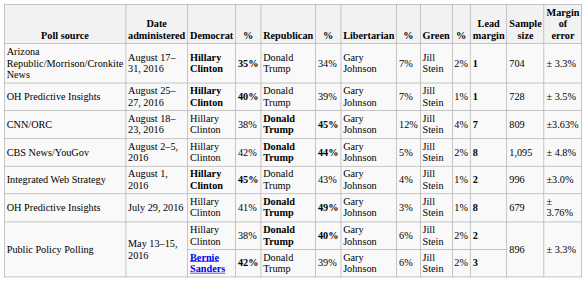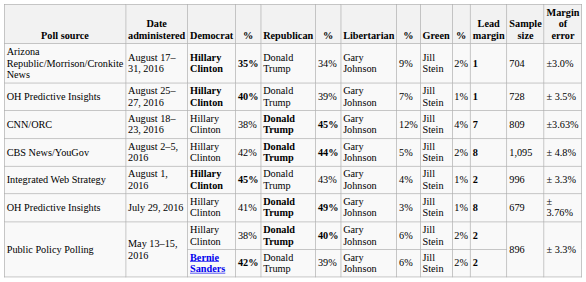 <table class="wikitable">
 <tr valign=bottom>
 <th>Poll source</th>
 <th>Date administered</th>
 <th>Democrat</th>
 <th>%</th>
 <th>Republican</th>
 <th>%</th>
 <th>Libertarian</th>
 <th>%</th>
 <th>Green</th>
 <th>%</th>
 <th>Lead margin</th>
 <th>Sample size</th>
 <th>Margin of error</th>
 </tr>
 <tr>
 <td>Arizona Republic/Morrison/Cronkite News</td>
 <td>August 17–31, 2016</td>
 <td><strong>Hillary Clinton</strong></td>
 <td><strong>35%</strong></td>
 <td>Donald Trump</td>
 <td>34%</td>
 <td>Gary Johnson</td>
-<td>7%</td>
+<td>9%</td>
 <td>Jill Stein</td>
 <td>2%</td>
 <td><strong>1</strong></td>
 <td>704</td>
-<td>± 3.3%</td>
+<td>±3.0%</td>
 </tr>
 <tr>
 <td>OH Predictive Insights</td>
 <td>August 25–27, 2016</td>
 <td><strong>Hillary Clinton</strong></td>
 <td><strong>40%</strong></td>
 <td>Donald Trump</td>
 <td>39%</td>
 <td>Gary Johnson</td>
 <td>7%</td>
 <td>Jill Stein</td>
 <td>1%</td>
 <td><strong>1</strong></td>
 <td>728</td>
 <td>± 3.5%</td>
 </tr>
 <tr>
 <td>CNN/ORC</td>
 <td>August 18–23, 2016</td>
 <td>Hillary Clinton</td>
 <td>38%</td>
 <td><strong>Donald Trump</strong></td>
 <td><strong>45%</strong></td>
 <td>Gary Johnson</td>
 <td>12%</td>
 <td>Jill Stein</td>
 <td>4%</td>
 <td><strong>7</strong></td>
 <td>809</td>
 <td>±3.63%</td>
 </tr>
 <tr>
 <td>CBS News/YouGov</td>
 <td>August 2–5, 2016</td>
 <td>Hillary Clinton</td>
 <td>42%</td>
 <td><strong>Donald Trump</strong></td>
 <td><strong>44%</strong></td>
 <td>Gary Johnson</td>
 <td>5%</td>
 <td>Jill Stein</td>
 <td>2%</td>
 <td><strong>8</strong></td>
 <td>1,095</td>
 <td>± 4.8%</td>
 </tr>
 <tr>
 <td>Integrated Web Strategy</td>
 <td>August 1, 2016</td>
 <td><strong>Hillary Clinton</strong></td>
 <td><strong>45%</strong></td>
 <td>Donald Trump</td>
 <td>43%</td>
 <td>Gary Johnson</td>
 <td>4%</td>
 <td>Jill Stein</td>
 <td>1%</td>
 <td><strong>2</strong></td>
 <td>996</td>
-<td>±3.0%</td>
+<td>± 3.3%</td>
 </tr>
 <tr>
 <td>OH Predictive Insights</td>
 <td>July 29, 2016</td>
 <td>Hillary Clinton</td>
 <td>41%</td>
 <td><strong>Donald Trump</strong></td>
 <td><strong>49%</strong></td>
 <td>Gary Johnson</td>
 <td>3%</td>
 <td>Jill Stein</td>
 <td>1%</td>
 <td><strong>8</strong></td>
 <td>679</td>
 <td>± 3.76%</td>
 </tr>
 <tr>
 <td rowspan=2>Public Policy Polling</td>
 <td rowspan=2>May 13–15, 2016</td>
 <td>Hillary Clinton</td>
 <td>38%</td>
 <td><strong>Donald Trump</strong></td>
 <td><strong>40%</strong></td>
 <td>Gary Johnson</td>
 <td>6%</td>
 <td>Jill Stein</td>
 <td>2%</td>
 <td><strong>2</strong></td>
 <td rowspan=2>896</td>
 <td rowspan=2>± 3.3%</td>
 </tr>
 <tr>
 <td><strong><a href='#'>Bernie Sanders</a></strong></td>
 <td><strong>42%</strong></td>
 <td>Donald Trump</td>
 <td>39%</td>
 <td>Gary Johnson</td>
 <td>6%</td>
 <td>Jill Stein</td>
 <td>2%</td>
-<td><strong>3</strong></td>
+<td><strong>2</strong></td>
 </tr>
 </table>
